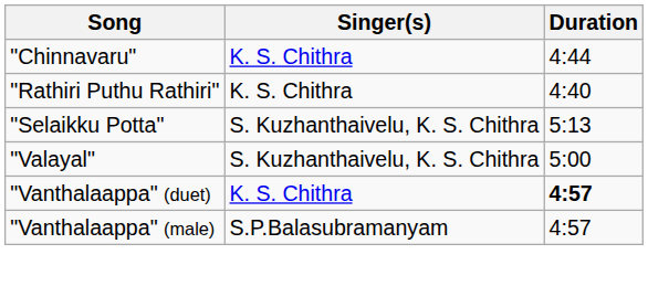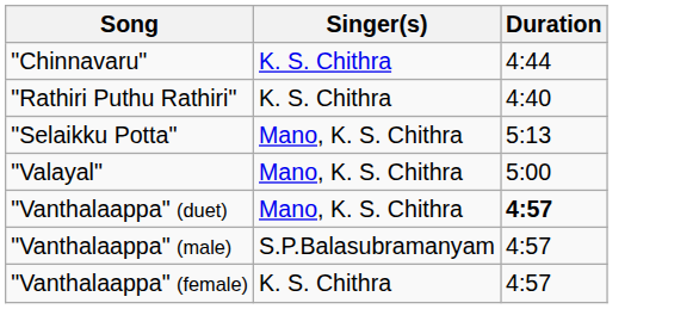 <table class="wikitable" style="font-size:95%;">
 <tr>
 <th>Song</th>
 <th>Singer(s)</th>
 <th>Duration</th>
 </tr>
 <tr>
 <td>"Chinnavaru"</td>
 <td><a href='#'>K. S. Chithra</a></td>
 <td>4:44</td>
 </tr>
 <tr>
 <td>"Rathiri Puthu Rathiri"</td>
 <td>K. S. Chithra</td>
 <td>4:40</td>
 </tr>
 <tr>
 <td>"Selaikku Potta"</td>
-<td>S. Kuzhanthaivelu, K. S. Chithra</td>
+<td><a href='#'>Mano</a>, K. S. Chithra</td>
 <td>5:13</td>
 </tr>
 <tr>
 <td>"Valayal"</td>
-<td>S. Kuzhanthaivelu, K. S. Chithra</td>
+<td><a href='#'>Mano</a>, K. S. Chithra</td>
 <td>5:00</td>
 </tr>
 <tr>
 <td>"Vanthalaappa" <small>(duet)</small></td>
-<td><a href='#'>K. S. Chithra</a></td>
+<td><a href='#'>Mano</a>, K. S. Chithra</td>
 <td><strong>4:57</strong></td>
 </tr>
 <tr>
 <td>"Vanthalaappa" <small>(male)</small></td>
 <td>S.P.Balasubramanyam</td>
 <td>4:57</td>
 </tr>
+<tr>
+<td>"Vanthalaappa" <small>(female)</small></td>
+<td>K. S. Chithra</td>
+<td>4:57</td>
+</tr>
 </table>
